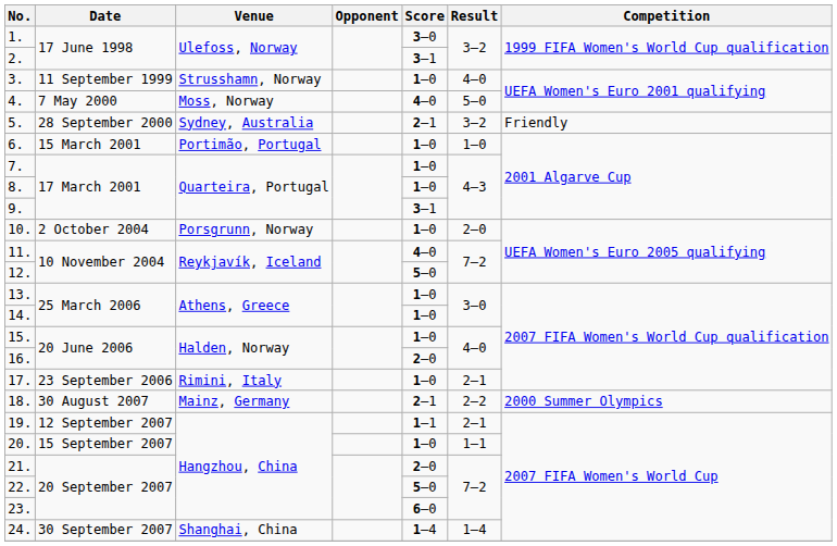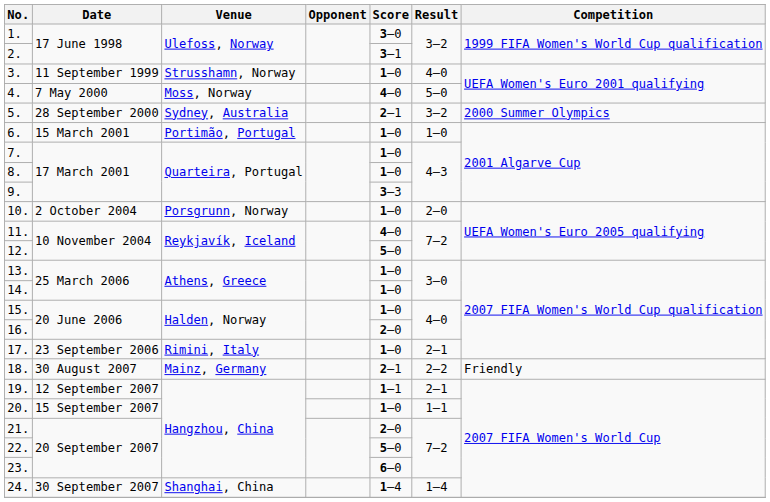 <table class="wikitable">
 <tr>
 <th>No.</th>
 <th>Date</th>
 <th>Venue</th>
 <th>Opponent</th>
 <th>Score</th>
 <th>Result</th>
 <th>Competition</th>
 </tr>
 <tr>
 <td>1.</td>
 <td rowspan=2>17 June 1998</td>
 <td rowspan=2><a href='#'>Ulefoss</a>, <a href='#'>Norway</a></td>
 <td rowspan=2></td>
 <td align=center><strong>3</strong>–0</td>
 <td rowspan=2 align=center>3–2</td>
 <td rowspan=2><a href='#'>1999 FIFA Women's World Cup qualification</a></td>
 </tr>
 <tr>
 <td>2.</td>
 <td align=center><strong>3</strong>–1</td>
 </tr>
 <tr>
 <td>3.</td>
 <td>11 September 1999</td>
 <td><a href='#'>Strusshamn</a>, Norway</td>
 <td></td>
 <td align=center><strong>1</strong>–0</td>
 <td align=center>4–0</td>
 <td rowspan=2><a href='#'>UEFA Women's Euro 2001 qualifying</a></td>
 </tr>
 <tr>
 <td>4.</td>
 <td>7 May 2000</td>
 <td><a href='#'>Moss</a>, Norway</td>
 <td></td>
 <td align=center><strong>4</strong>–0</td>
 <td align=center>5–0</td>
 </tr>
 <tr>
 <td>5.</td>
 <td>28 September 2000</td>
 <td><a href='#'>Sydney</a>, <a href='#'>Australia</a></td>
 <td></td>
 <td align=center><strong>2</strong>–1</td>
 <td align=center>3–2 </td>
-<td>Friendly</td>
+<td><a href='#'>2000 Summer Olympics</a></td>
 </tr>
 <tr>
 <td>6.</td>
 <td>15 March 2001</td>
 <td><a href='#'>Portimão</a>, <a href='#'>Portugal</a></td>
 <td></td>
 <td align=center><strong>1</strong>–0</td>
 <td align=center>1–0</td>
 <td rowspan=4><a href='#'>2001 Algarve Cup</a></td>
 </tr>
 <tr>
 <td>7.</td>
 <td rowspan=3>17 March 2001</td>
 <td rowspan=3><a href='#'>Quarteira</a>, Portugal</td>
 <td rowspan=3></td>
 <td align=center><strong>1</strong>–0</td>
 <td rowspan=3 align=center>4–3</td>
 </tr>
 <tr>
 <td>8.</td>
 <td align=center><strong>1</strong>–0</td>
 </tr>
 <tr>
 <td>9.</td>
-<td align=center><strong>3</strong>–1</td>
+<td align=center><strong>3</strong>–3</td>
 </tr>
 <tr>
 <td>10.</td>
 <td>2 October 2004</td>
 <td><a href='#'>Porsgrunn</a>, Norway</td>
 <td></td>
 <td align=center><strong>1</strong>–0</td>
 <td align=center>2–0</td>
 <td rowspan=3><a href='#'>UEFA Women's Euro 2005 qualifying</a></td>
 </tr>
 <tr>
 <td>11.</td>
 <td rowspan=2>10 November 2004</td>
 <td rowspan=2><a href='#'>Reykjavík</a>, <a href='#'>Iceland</a></td>
 <td rowspan=2></td>
 <td align=center><strong>4</strong>–0</td>
 <td rowspan=2 align=center>7–2</td>
 </tr>
 <tr>
 <td>12.</td>
 <td align=center><strong>5</strong>–0</td>
 </tr>
 <tr>
 <td>13.</td>
 <td rowspan=2>25 March 2006</td>
 <td rowspan=2><a href='#'>Athens</a>, <a href='#'>Greece</a></td>
 <td rowspan=2></td>
 <td align=center><strong>1</strong>–0</td>
 <td rowspan=2 align=center>3–0</td>
 <td rowspan=5><a href='#'>2007 FIFA Women's World Cup qualification</a></td>
 </tr>
 <tr>
 <td>14.</td>
 <td align=center><strong>1</strong>–0</td>
 </tr>
 <tr>
 <td>15.</td>
 <td rowspan=2>20 June 2006</td>
 <td rowspan=2><a href='#'>Halden</a>, Norway</td>
 <td rowspan=2></td>
 <td align=center><strong>1</strong>–0</td>
 <td rowspan=2 align=center>4–0</td>
 </tr>
 <tr>
 <td>16.</td>
 <td align=center><strong>2</strong>–0</td>
 </tr>
 <tr>
 <td>17.</td>
 <td>23 September 2006</td>
 <td><a href='#'>Rimini</a>, <a href='#'>Italy</a></td>
 <td></td>
 <td align=center><strong>1</strong>–0</td>
 <td align=center>2–1</td>
 </tr>
 <tr>
 <td>18.</td>
 <td>30 August 2007</td>
 <td><a href='#'>Mainz</a>, <a href='#'>Germany</a></td>
 <td></td>
 <td align=center><strong>2</strong>–1</td>
 <td align=center>2–2</td>
-<td><a href='#'>2000 Summer Olympics</a></td>
+<td>Friendly</td>
 </tr>
 <tr>
 <td>19.</td>
 <td>12 September 2007</td>
 <td rowspan=5><a href='#'>Hangzhou</a>, <a href='#'>China</a></td>
 <td></td>
 <td align=center><strong>1</strong>–1</td>
 <td align=center>2–1</td>
 <td rowspan=6><a href='#'>2007 FIFA Women's World Cup</a></td>
 </tr>
 <tr>
 <td>20.</td>
 <td>15 September 2007</td>
 <td></td>
 <td align=center><strong>1</strong>–0</td>
 <td align=center>1–1</td>
 </tr>
 <tr>
 <td>21.</td>
 <td rowspan=3>20 September 2007</td>
 <td rowspan=3></td>
 <td align=center><strong>2</strong>–0</td>
 <td rowspan=3 align=center>7–2</td>
 </tr>
 <tr>
 <td>22.</td>
 <td align=center><strong>5</strong>–0</td>
 </tr>
 <tr>
 <td>23.</td>
 <td align=center><strong>6</strong>–0</td>
 </tr>
 <tr>
 <td>24.</td>
 <td>30 September 2007</td>
 <td><a href='#'>Shanghai</a>, China</td>
 <td></td>
 <td align=center><strong>1</strong>–4</td>
 <td align=center>1–4</td>
 </tr>
 <tr>
 </tr>
 </table>
